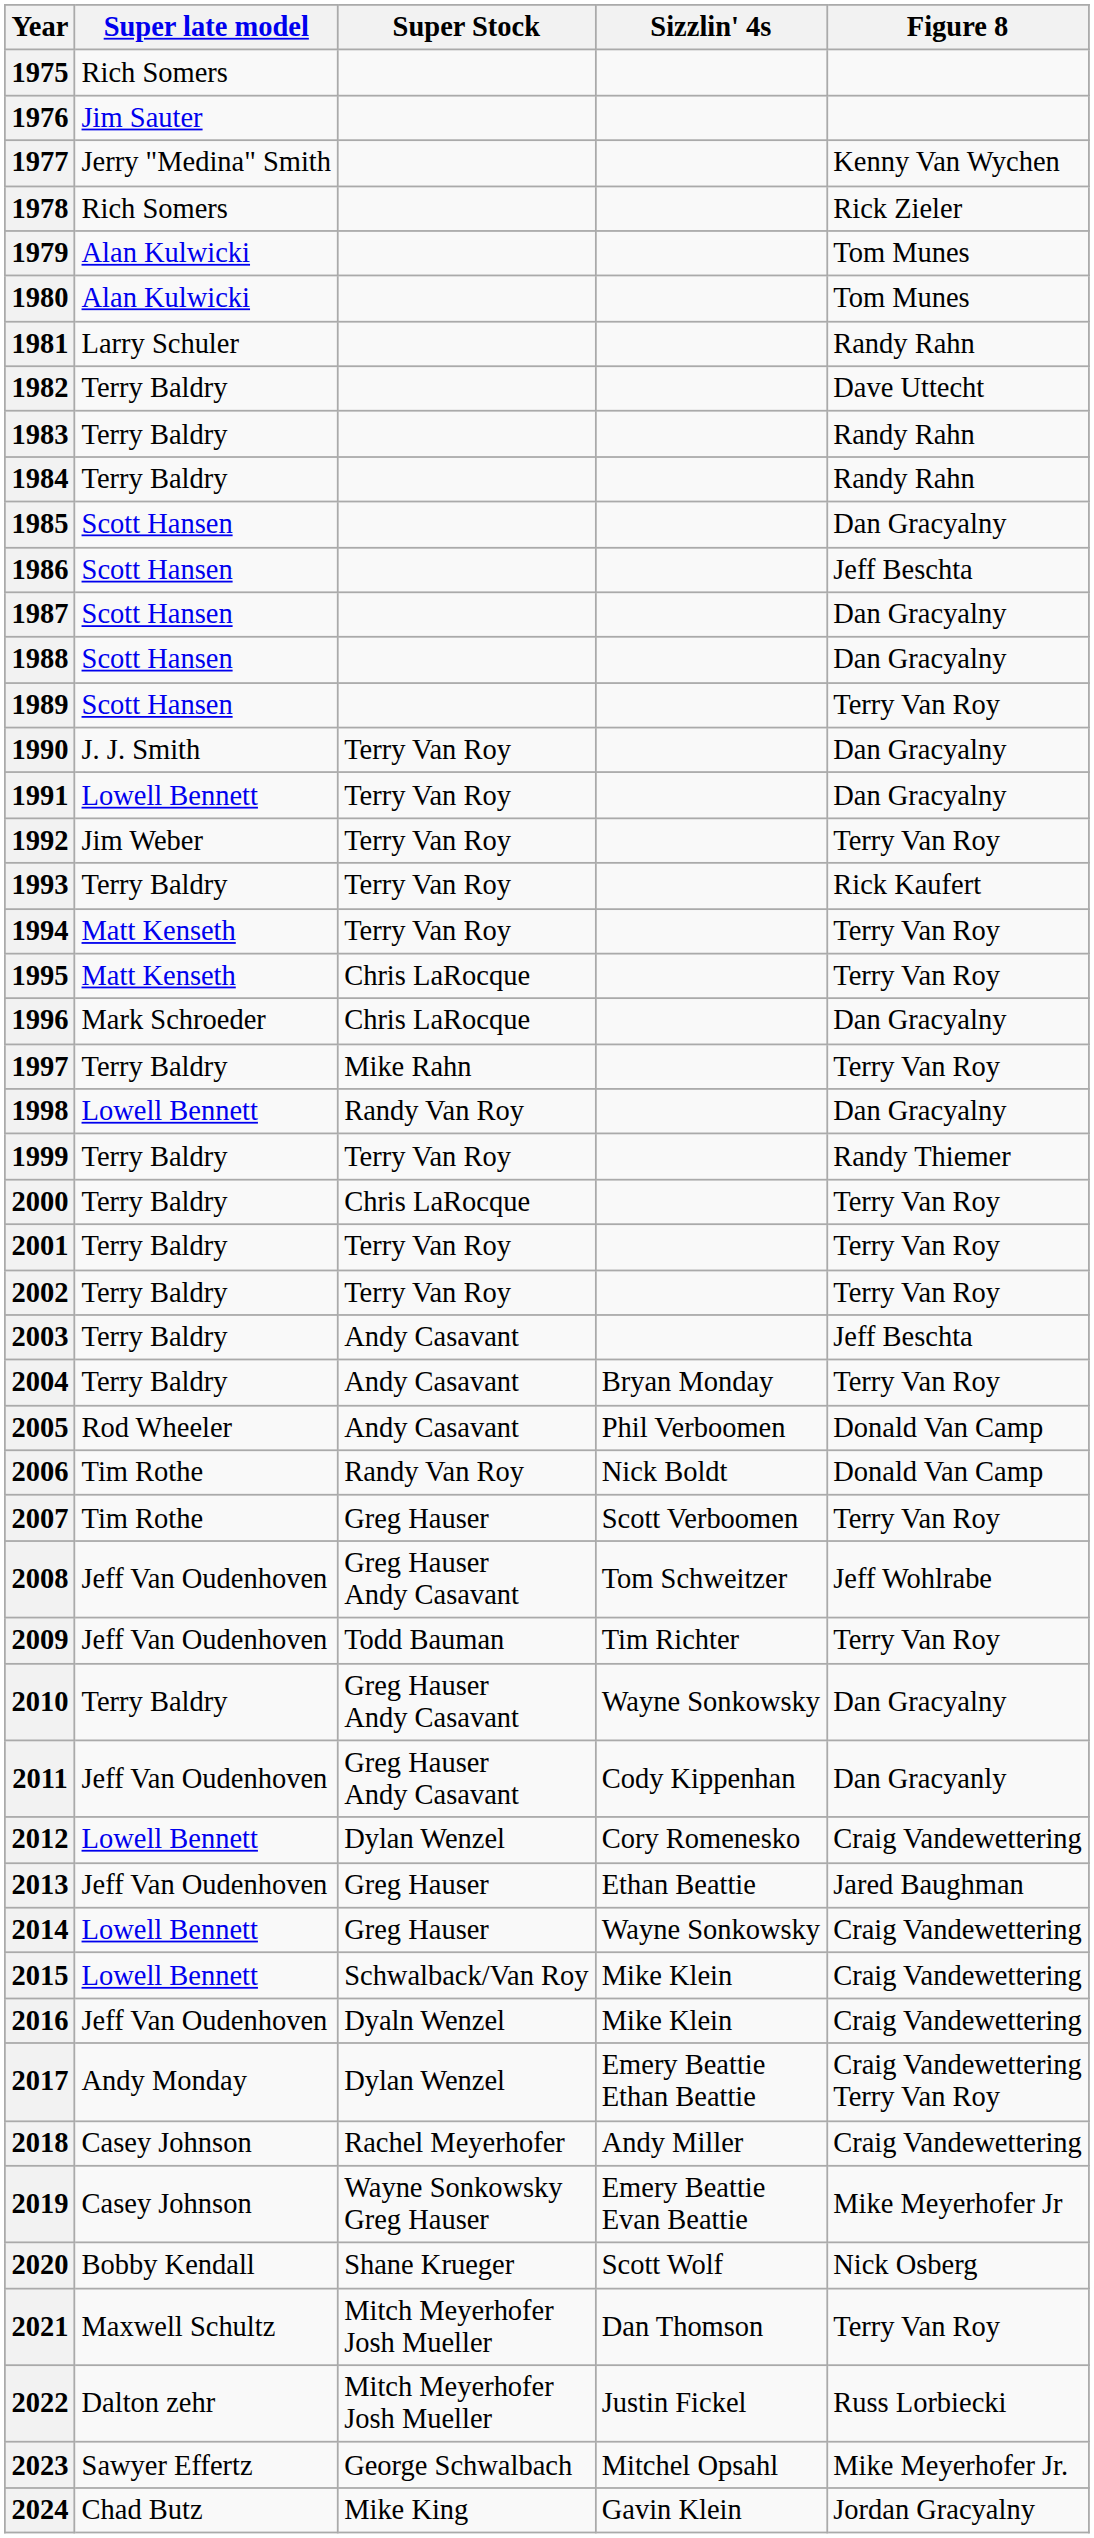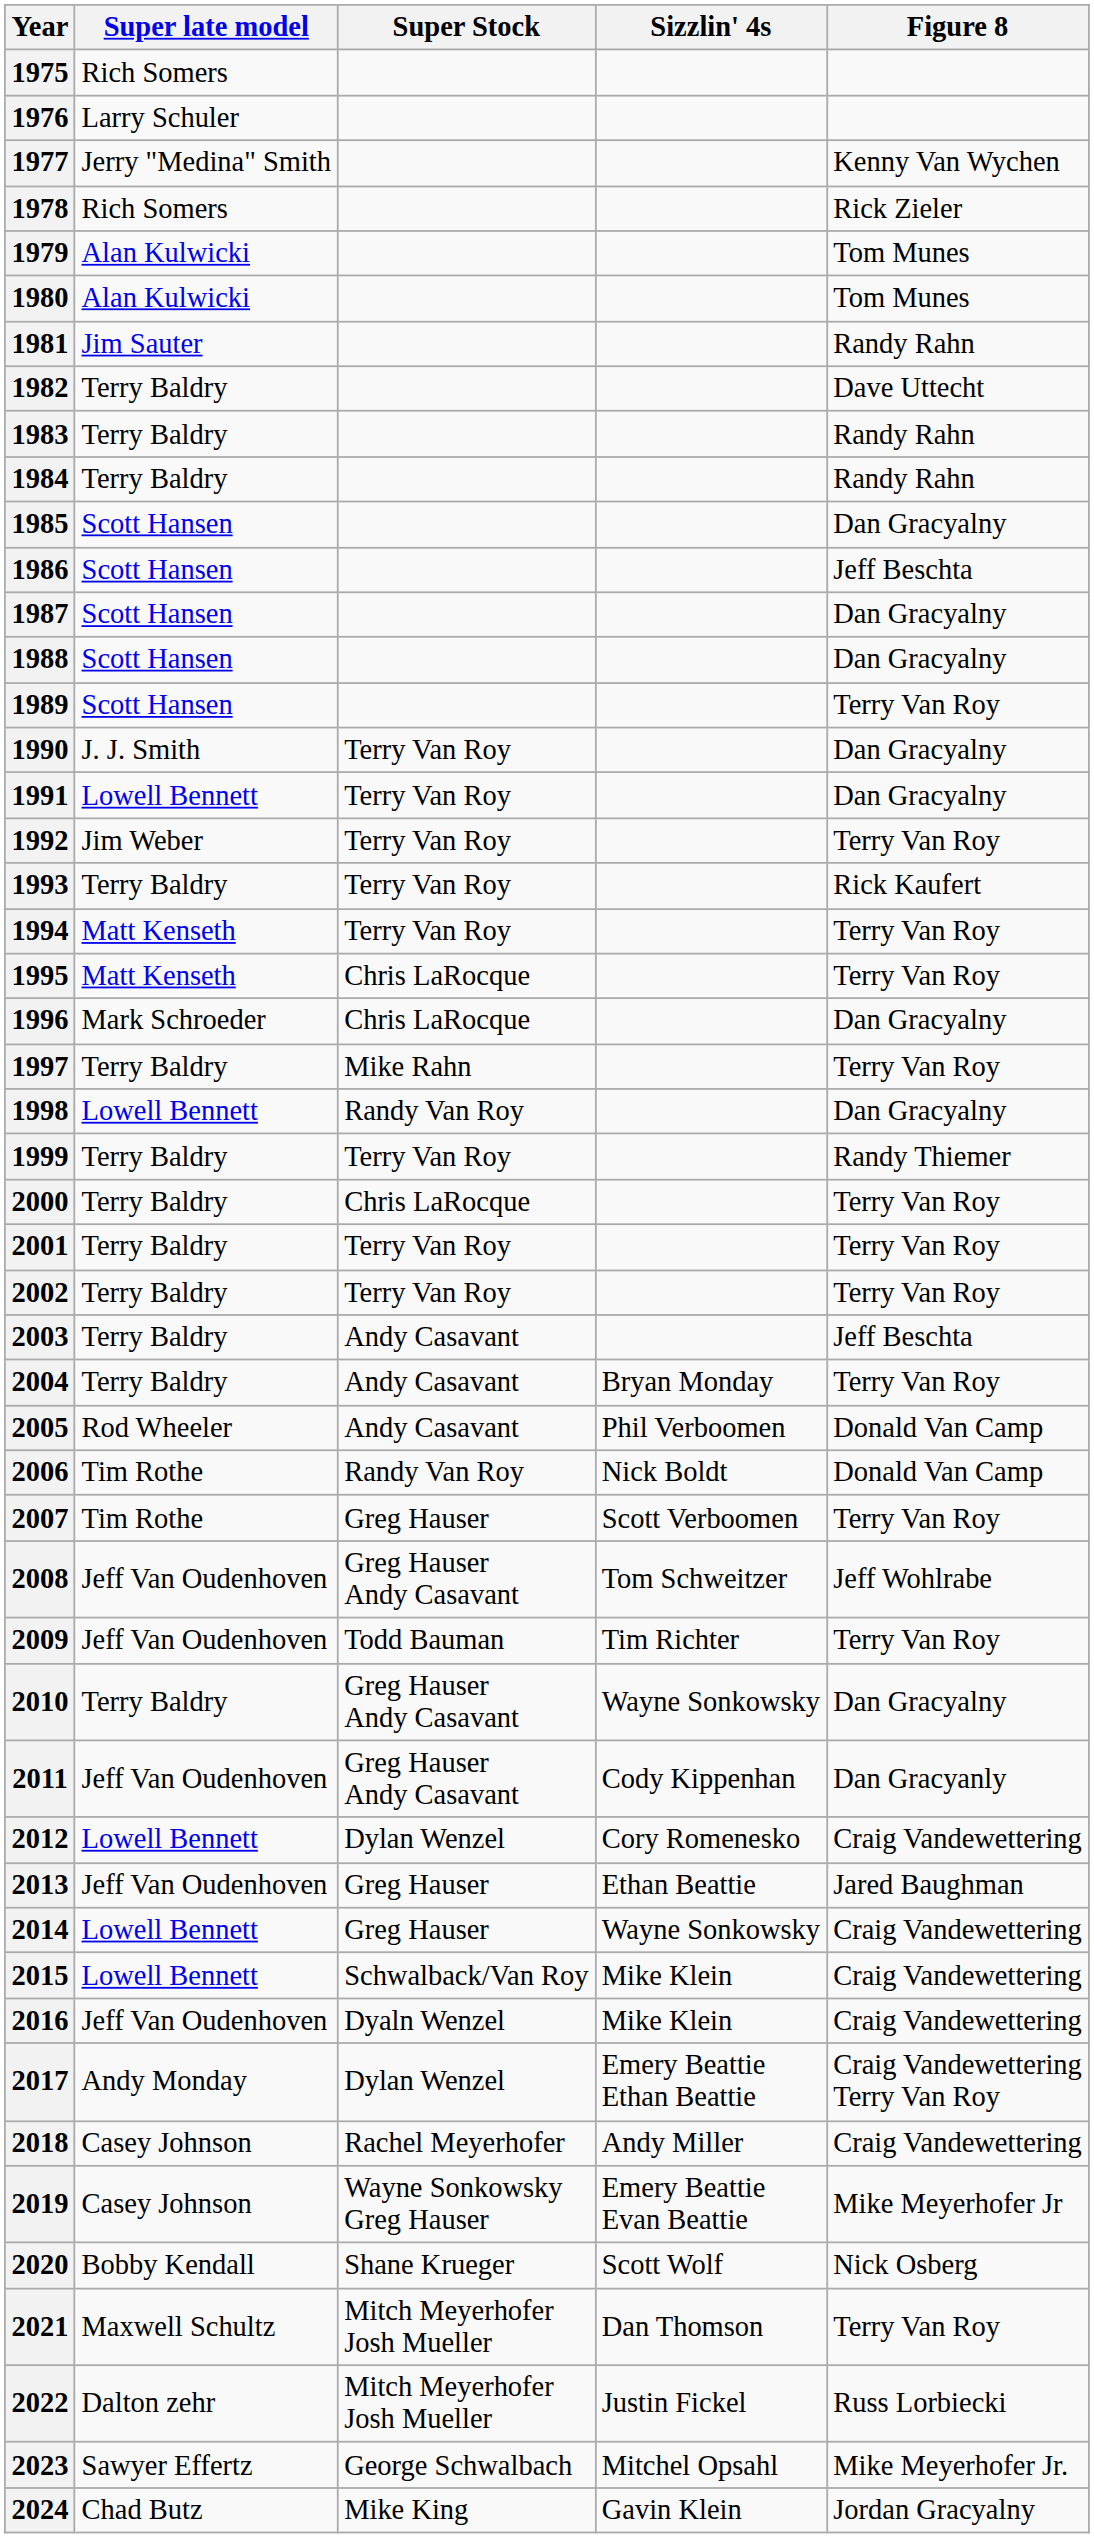 <table class="wikitable">
 <tr>
 <th>Year</th>
 <th><a href='#'>Super late model</a></th>
 <th>Super Stock</th>
 <th>Sizzlin' 4s</th>
 <th>Figure 8</th>
 </tr>
 <tr>
 <th>1975</th>
 <td>Rich Somers</td>
 <td></td>
 <td></td>
 <td></td>
 </tr>
 <tr>
 <th>1976</th>
-<td><a href='#'>Jim Sauter</a></td>
+<td>Larry Schuler</td>
 <td></td>
 <td></td>
 <td></td>
 </tr>
 <tr>
 <th>1977</th>
 <td>Jerry "Medina" Smith</td>
 <td></td>
 <td></td>
 <td>Kenny Van Wychen</td>
 </tr>
 <tr>
 <th>1978</th>
 <td>Rich Somers</td>
 <td></td>
 <td></td>
 <td>Rick Zieler</td>
 </tr>
 <tr>
 <th>1979</th>
 <td><a href='#'>Alan Kulwicki</a></td>
 <td></td>
 <td></td>
 <td>Tom Munes</td>
 </tr>
 <tr>
 <th>1980</th>
 <td><a href='#'>Alan Kulwicki</a></td>
 <td></td>
 <td></td>
 <td>Tom Munes</td>
 </tr>
 <tr>
 <th>1981</th>
-<td>Larry Schuler</td>
+<td><a href='#'>Jim Sauter</a></td>
 <td></td>
 <td></td>
 <td>Randy Rahn</td>
 </tr>
 <tr>
 <th>1982</th>
 <td>Terry Baldry</td>
 <td></td>
 <td></td>
 <td>Dave Uttecht</td>
 </tr>
 <tr>
 <th>1983</th>
 <td>Terry Baldry</td>
 <td></td>
 <td></td>
 <td>Randy Rahn</td>
 </tr>
 <tr>
 <th>1984</th>
 <td>Terry Baldry</td>
 <td></td>
 <td></td>
 <td>Randy Rahn</td>
 </tr>
 <tr>
 <th>1985</th>
 <td><a href='#'>Scott Hansen</a></td>
 <td></td>
 <td></td>
 <td>Dan Gracyalny</td>
 </tr>
 <tr>
 <th>1986</th>
 <td><a href='#'>Scott Hansen</a></td>
 <td></td>
 <td></td>
 <td>Jeff Beschta</td>
 </tr>
 <tr>
 <th>1987</th>
 <td><a href='#'>Scott Hansen</a></td>
 <td></td>
 <td></td>
 <td>Dan Gracyalny</td>
 </tr>
 <tr>
 <th>1988</th>
 <td><a href='#'>Scott Hansen</a></td>
 <td></td>
 <td></td>
 <td>Dan Gracyalny</td>
 </tr>
 <tr>
 <th>1989</th>
 <td><a href='#'>Scott Hansen</a></td>
 <td></td>
 <td></td>
 <td>Terry Van Roy</td>
 </tr>
 <tr>
 <th>1990</th>
 <td>J. J. Smith</td>
 <td>Terry Van Roy</td>
 <td></td>
 <td>Dan Gracyalny</td>
 </tr>
 <tr>
 <th>1991</th>
 <td><a href='#'>Lowell Bennett</a></td>
 <td>Terry Van Roy</td>
 <td></td>
 <td>Dan Gracyalny</td>
 </tr>
 <tr>
 <th>1992</th>
 <td>Jim Weber</td>
 <td>Terry Van Roy</td>
 <td></td>
 <td>Terry Van Roy</td>
 </tr>
 <tr>
 <th>1993</th>
 <td>Terry Baldry</td>
 <td>Terry Van Roy</td>
 <td></td>
 <td>Rick Kaufert</td>
 </tr>
 <tr>
 <th>1994</th>
 <td><a href='#'>Matt Kenseth</a></td>
 <td>Terry Van Roy</td>
 <td></td>
 <td>Terry Van Roy</td>
 </tr>
 <tr>
 <th>1995</th>
 <td><a href='#'>Matt Kenseth</a></td>
 <td>Chris LaRocque</td>
 <td></td>
 <td>Terry Van Roy</td>
 </tr>
 <tr>
 <th>1996</th>
 <td>Mark Schroeder</td>
 <td>Chris LaRocque</td>
 <td></td>
 <td>Dan Gracyalny</td>
 </tr>
 <tr>
 <th>1997</th>
 <td>Terry Baldry</td>
 <td>Mike Rahn</td>
 <td></td>
 <td>Terry Van Roy</td>
 </tr>
 <tr>
 <th>1998</th>
 <td><a href='#'>Lowell Bennett</a></td>
 <td>Randy Van Roy</td>
 <td></td>
 <td>Dan Gracyalny</td>
 </tr>
 <tr>
 <th>1999</th>
 <td>Terry Baldry</td>
 <td>Terry Van Roy</td>
 <td></td>
 <td>Randy Thiemer</td>
 </tr>
 <tr>
 <th>2000</th>
 <td>Terry Baldry</td>
 <td>Chris LaRocque</td>
 <td></td>
 <td>Terry Van Roy</td>
 </tr>
 <tr>
 <th>2001</th>
 <td>Terry Baldry</td>
 <td>Terry Van Roy</td>
 <td></td>
 <td>Terry Van Roy</td>
 </tr>
 <tr>
 <th>2002</th>
 <td>Terry Baldry</td>
 <td>Terry Van Roy</td>
 <td></td>
 <td>Terry Van Roy</td>
 </tr>
 <tr>
 <th>2003</th>
 <td>Terry Baldry</td>
 <td>Andy Casavant</td>
 <td></td>
 <td>Jeff Beschta</td>
 </tr>
 <tr>
 <th>2004</th>
 <td>Terry Baldry</td>
 <td>Andy Casavant</td>
 <td>Bryan Monday</td>
 <td>Terry Van Roy</td>
 </tr>
 <tr>
 <th>2005</th>
 <td>Rod Wheeler</td>
 <td>Andy Casavant</td>
 <td>Phil Verboomen</td>
 <td>Donald Van Camp</td>
 </tr>
 <tr>
 <th>2006</th>
 <td>Tim Rothe</td>
 <td>Randy Van Roy</td>
 <td>Nick Boldt</td>
 <td>Donald Van Camp</td>
 </tr>
 <tr>
 <th>2007</th>
 <td>Tim Rothe</td>
 <td>Greg Hauser</td>
 <td>Scott Verboomen</td>
 <td>Terry Van Roy</td>
 </tr>
 <tr>
 <th>2008</th>
 <td>Jeff Van Oudenhoven</td>
 <td>Greg Hauser<br>Andy Casavant</td>
 <td>Tom Schweitzer</td>
 <td>Jeff Wohlrabe</td>
 </tr>
 <tr>
 <th>2009</th>
 <td>Jeff Van Oudenhoven</td>
 <td>Todd Bauman</td>
 <td>Tim Richter</td>
 <td>Terry Van Roy</td>
 </tr>
 <tr>
 <th>2010</th>
 <td>Terry Baldry</td>
 <td>Greg Hauser<br>Andy Casavant</td>
 <td>Wayne Sonkowsky</td>
 <td>Dan Gracyalny</td>
 </tr>
 <tr>
 <th>2011</th>
 <td>Jeff Van Oudenhoven</td>
 <td>Greg Hauser<br>Andy Casavant</td>
 <td>Cody Kippenhan</td>
 <td>Dan Gracyanly</td>
 </tr>
 <tr>
 <th>2012</th>
 <td><a href='#'>Lowell Bennett</a></td>
 <td>Dylan Wenzel</td>
 <td>Cory Romenesko</td>
 <td>Craig Vandewettering</td>
 </tr>
 <tr>
 <th>2013</th>
 <td>Jeff Van Oudenhoven</td>
 <td>Greg Hauser</td>
 <td>Ethan Beattie</td>
 <td>Jared Baughman</td>
 </tr>
 <tr>
 <th>2014</th>
 <td><a href='#'>Lowell Bennett</a></td>
 <td>Greg Hauser</td>
 <td>Wayne Sonkowsky</td>
 <td>Craig Vandewettering</td>
 </tr>
 <tr>
 <th>2015</th>
 <td><a href='#'>Lowell Bennett</a></td>
 <td>Schwalback/Van Roy</td>
 <td>Mike Klein</td>
 <td>Craig Vandewettering</td>
 </tr>
 <tr>
 <th>2016</th>
 <td>Jeff Van Oudenhoven</td>
 <td>Dyaln Wenzel</td>
 <td>Mike Klein</td>
 <td>Craig Vandewettering</td>
 </tr>
 <tr>
 <th>2017</th>
 <td>Andy Monday</td>
 <td>Dylan Wenzel</td>
 <td>Emery Beattie<br>Ethan Beattie</td>
 <td>Craig Vandewettering<br>Terry Van Roy</td>
 </tr>
 <tr>
 <th>2018</th>
 <td>Casey Johnson</td>
 <td>Rachel Meyerhofer</td>
 <td>Andy Miller</td>
 <td>Craig Vandewettering</td>
 </tr>
 <tr>
 <th>2019</th>
 <td>Casey Johnson</td>
 <td>Wayne Sonkowsky<br>Greg Hauser</td>
 <td>Emery Beattie<br>Evan Beattie</td>
 <td>Mike Meyerhofer Jr</td>
 </tr>
 <tr>
 <th>2020</th>
 <td>Bobby Kendall</td>
 <td>Shane Krueger</td>
 <td>Scott Wolf</td>
 <td>Nick Osberg</td>
 </tr>
 <tr>
 <th>2021</th>
 <td>Maxwell Schultz</td>
 <td>Mitch Meyerhofer<br>Josh Mueller</td>
 <td>Dan Thomson</td>
 <td>Terry Van Roy</td>
 </tr>
 <tr>
 <th>2022</th>
 <td>Dalton zehr</td>
 <td>Mitch Meyerhofer<br>Josh Mueller</td>
 <td>Justin Fickel</td>
 <td>Russ Lorbiecki</td>
 </tr>
 <tr>
 <th>2023</th>
 <td>Sawyer Effertz</td>
 <td>George Schwalbach</td>
 <td>Mitchel Opsahl</td>
 <td>Mike Meyerhofer Jr.</td>
 </tr>
 <tr>
 <th>2024</th>
 <td>Chad Butz</td>
 <td>Mike King</td>
 <td>Gavin Klein</td>
 <td>Jordan Gracyalny</td>
 </tr>
 </table>
